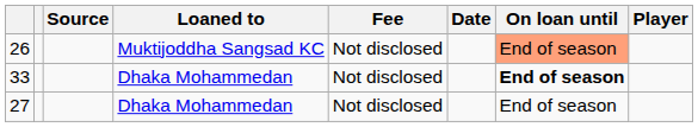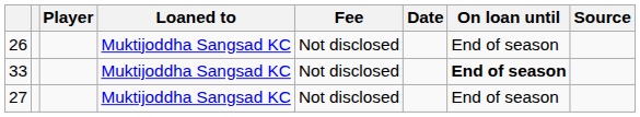 <table class="wikitable plainrowheaders sortable">
 <tr>
 <th></th>
 <th></th>
-<th>Source</th>
+<th>Player</th>
 <th>Loaned to</th>
 <th>Fee</th>
 <th>Date</th>
 <th>On loan until</th>
-<th>Player</th>
+<th>Source</th>
 </tr>
 <tr>
 <td align=center>26</td>
 <td align=center></td>
 <td></td>
 <td> <a href='#'>Muktijoddha Sangsad KC</a></td>
 <td>Not disclosed</td>
 <td></td>
-<td style="background: lightsalmon;">End of season</td>
+<td>End of season</td>
 <td></td>
 </tr>
 <tr>
 <td align=center>33</td>
 <td align=center></td>
 <td></td>
-<td> <a href='#'>Dhaka Mohammedan</a></td>
+<td> <a href='#'>Muktijoddha Sangsad KC</a></td>
 <td>Not disclosed</td>
 <td></td>
 <td><strong>End of season</strong></td>
 <td></td>
 </tr>
 <tr>
 <td align=center>27</td>
 <td align=center></td>
 <td></td>
-<td> <a href='#'>Dhaka Mohammedan</a></td>
+<td> <a href='#'>Muktijoddha Sangsad KC</a></td>
 <td>Not disclosed</td>
 <td></td>
 <td>End of season</td>
 <td></td>
 </tr>
 </table>
